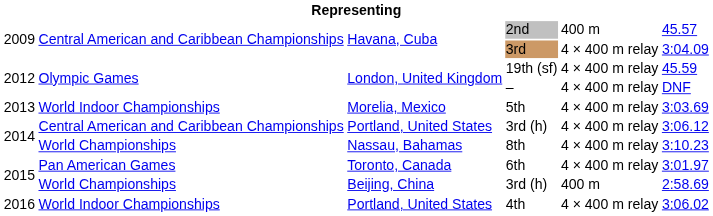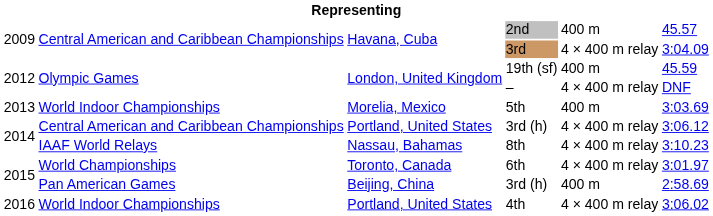 <table>
 <tr>
 <th colspan="6">Representing </th>
 </tr>
 <tr>
 <td rowspan=2>2009</td>
 <td rowspan=2><a href='#'>Central American and Caribbean Championships</a></td>
 <td rowspan=2><a href='#'>Havana, Cuba</a></td>
 <td bgcolor=silver>2nd</td>
 <td>400 m</td>
 <td><a href='#'>45.57</a></td>
 </tr>
 <tr>
 <td bgcolor=cc9966>3rd</td>
 <td>4 × 400 m relay</td>
 <td><a href='#'>3:04.09</a></td>
 </tr>
 <tr>
 <td rowspan=2>2012</td>
 <td rowspan=2><a href='#'>Olympic Games</a></td>
 <td rowspan=2><a href='#'>London, United Kingdom</a></td>
 <td>19th (sf)</td>
-<td>4 × 400 m relay</td>
+<td>400 m</td>
 <td><a href='#'>45.59</a></td>
 </tr>
 <tr>
 <td>–</td>
 <td>4 × 400 m relay</td>
 <td><a href='#'>DNF</a></td>
 </tr>
 <tr>
 <td>2013</td>
 <td><a href='#'>World Indoor Championships</a></td>
 <td><a href='#'>Morelia, Mexico</a></td>
 <td>5th</td>
-<td>4 × 400 m relay</td>
+<td>400 m</td>
 <td><a href='#'>3:03.69</a></td>
 </tr>
 <tr>
 <td rowspan=2>2014</td>
 <td><a href='#'>Central American and Caribbean Championships</a></td>
 <td><a href='#'>Portland, United States</a></td>
 <td>3rd (h)</td>
 <td>4 × 400 m relay</td>
 <td><a href='#'>3:06.12</a></td>
 </tr>
 <tr>
-<td><a href='#'>World Championships</a></td>
+<td><a href='#'>IAAF World Relays</a></td>
 <td><a href='#'>Nassau, Bahamas</a></td>
 <td>8th</td>
 <td>4 × 400 m relay</td>
 <td><a href='#'>3:10.23</a></td>
 </tr>
 <tr>
 <td rowspan=2>2015</td>
-<td><a href='#'>Pan American Games</a></td>
+<td><a href='#'>World Championships</a></td>
 <td><a href='#'>Toronto, Canada</a></td>
 <td>6th</td>
 <td>4 × 400 m relay</td>
 <td><a href='#'>3:01.97</a></td>
 </tr>
 <tr>
-<td><a href='#'>World Championships</a></td>
+<td><a href='#'>Pan American Games</a></td>
 <td><a href='#'>Beijing, China</a></td>
 <td>3rd (h)</td>
 <td>400 m</td>
 <td><a href='#'>2:58.69</a></td>
 </tr>
 <tr>
 <td>2016</td>
 <td><a href='#'>World Indoor Championships</a></td>
 <td><a href='#'>Portland, United States</a></td>
 <td>4th</td>
 <td>4 × 400 m relay</td>
 <td><a href='#'>3:06.02</a></td>
 </tr>
 </table>
